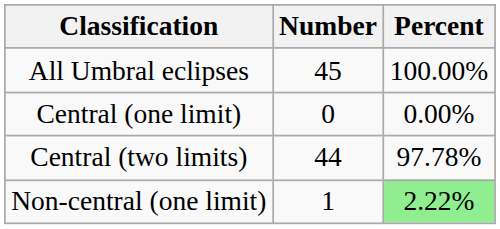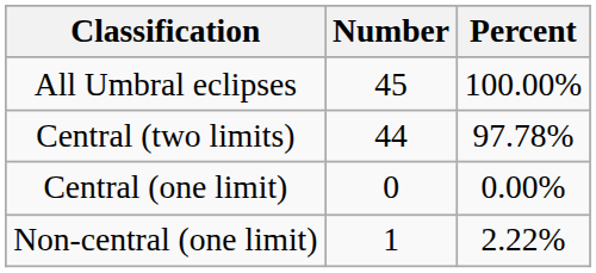 <table class="wikitable sortable">
 <tr align=center>
 <th>Classification</th>
 <th>Number</th>
 <th>Percent</th>
 </tr>
 <tr align=center>
 <td>All Umbral eclipses</td>
 <td>45</td>
 <td>100.00%</td>
 </tr>
 <tr align=center>
+<td>Central (two limits)</td>
+<td>44</td>
+<td>97.78%</td>
+</tr>
+<tr align=center>
 <td>Central (one limit)</td>
 <td>0</td>
 <td>0.00%</td>
 </tr>
 <tr align=center>
-<td>Central (two limits)</td>
-<td>44</td>
-<td>97.78%</td>
-</tr>
-<tr align=center>
 <td>Non-central (one limit)</td>
 <td>1</td>
-<td style="background: lightgreen;">2.22%</td>
+<td>2.22%</td>
 </tr>
 </table>
